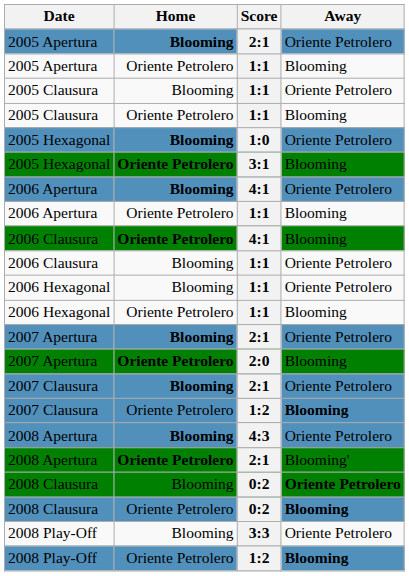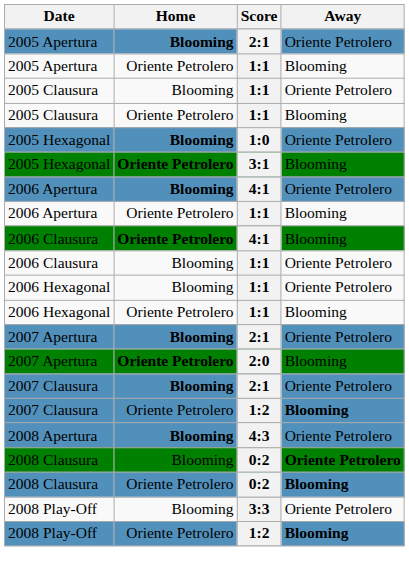 <table class="wikitable">
 <tr>
 <th>Date</th>
 <th>Home</th>
 <th>Score</th>
 <th>Away</th>
 </tr>
 <tr bgcolor="5290BC">
 <td>2005 Apertura</td>
 <td align="right"><strong>Blooming</strong></td>
 <th>2:1</th>
 <td>Oriente Petrolero</td>
 </tr>
 <tr>
 <td>2005 Apertura</td>
 <td align="right">Oriente Petrolero</td>
 <th>1:1</th>
 <td>Blooming</td>
 </tr>
 <tr>
 <td>2005 Clausura</td>
 <td align="right">Blooming</td>
 <th>1:1</th>
 <td>Oriente Petrolero</td>
 </tr>
 <tr>
 <td>2005 Clausura</td>
 <td align="right">Oriente Petrolero</td>
 <th>1:1</th>
 <td>Blooming</td>
 </tr>
 <tr bgcolor="5290BC">
 <td>2005 Hexagonal</td>
 <td align="right"><strong>Blooming</strong></td>
 <th>1:0</th>
 <td>Oriente Petrolero</td>
 </tr>
 <tr bgcolor="green">
 <td>2005 Hexagonal</td>
 <td align="right"><strong>Oriente Petrolero</strong></td>
 <th>3:1</th>
 <td>Blooming</td>
 </tr>
 <tr bgcolor="5290BC">
 <td>2006 Apertura</td>
 <td align="right"><strong>Blooming</strong></td>
 <th>4:1</th>
 <td>Oriente Petrolero</td>
 </tr>
 <tr>
 <td>2006 Apertura</td>
 <td align="right">Oriente Petrolero</td>
 <th>1:1</th>
 <td>Blooming</td>
 </tr>
 <tr bgcolor="green">
 <td>2006 Clausura</td>
 <td align="right"><strong>Oriente Petrolero</strong></td>
 <th>4:1</th>
 <td>Blooming</td>
 </tr>
 <tr>
 <td>2006 Clausura</td>
 <td align="right">Blooming</td>
 <th>1:1</th>
 <td>Oriente Petrolero</td>
 </tr>
 <tr>
 <td>2006 Hexagonal</td>
 <td align="right">Blooming</td>
 <th>1:1</th>
 <td>Oriente Petrolero</td>
 </tr>
 <tr>
 <td>2006 Hexagonal</td>
 <td align="right">Oriente Petrolero</td>
 <th>1:1</th>
 <td>Blooming</td>
 </tr>
 <tr bgcolor="5290BC">
 <td>2007 Apertura</td>
 <td align="right"><strong>Blooming</strong></td>
 <th>2:1</th>
 <td>Oriente Petrolero</td>
 </tr>
 <tr bgcolor="green">
 <td>2007 Apertura</td>
 <td align="right"><strong>Oriente Petrolero</strong></td>
 <th>2:0</th>
 <td>Blooming</td>
 </tr>
 <tr bgcolor="5290BC">
 <td>2007 Clausura</td>
 <td align="right"><strong>Blooming</strong></td>
 <th>2:1</th>
 <td>Oriente Petrolero</td>
 </tr>
 <tr bgcolor="5290BC">
 <td>2007 Clausura</td>
 <td align="right">Oriente Petrolero</td>
 <th>1:2</th>
 <td><strong>Blooming</strong></td>
 </tr>
 <tr bgcolor="5290BC">
 <td>2008 Apertura</td>
 <td align="right"><strong>Blooming</strong></td>
 <th>4:3</th>
 <td>Oriente Petrolero</td>
 </tr>
 <tr bgcolor="green">
-<td>2008 Apertura</td>
-<td align="right"><strong>Oriente Petrolero</strong></td>
-<th>2:1</th>
-<td>Blooming'</td>
-</tr>
-<tr bgcolor="green">
 <td>2008 Clausura</td>
 <td align="right">Blooming</td>
 <th>0:2</th>
 <td><strong>Oriente Petrolero</strong></td>
 </tr>
 <tr bgcolor="5290BC">
 <td>2008 Clausura</td>
 <td align="right">Oriente Petrolero</td>
 <th>0:2</th>
 <td><strong>Blooming</strong></td>
 </tr>
 <tr>
 <td>2008 Play-Off</td>
 <td align="right">Blooming</td>
 <th>3:3</th>
 <td>Oriente Petrolero</td>
 </tr>
 <tr bgcolor="5290BC">
 <td>2008 Play-Off</td>
 <td align="right">Oriente Petrolero</td>
 <th>1:2</th>
 <td><strong>Blooming</strong></td>
 </tr>
 </table>
